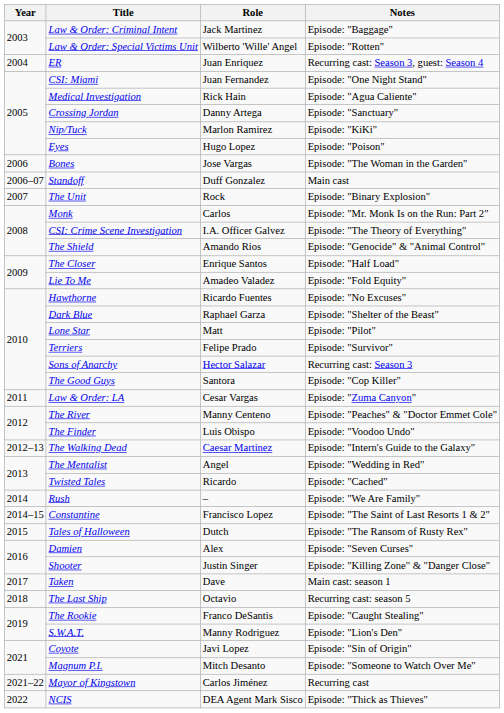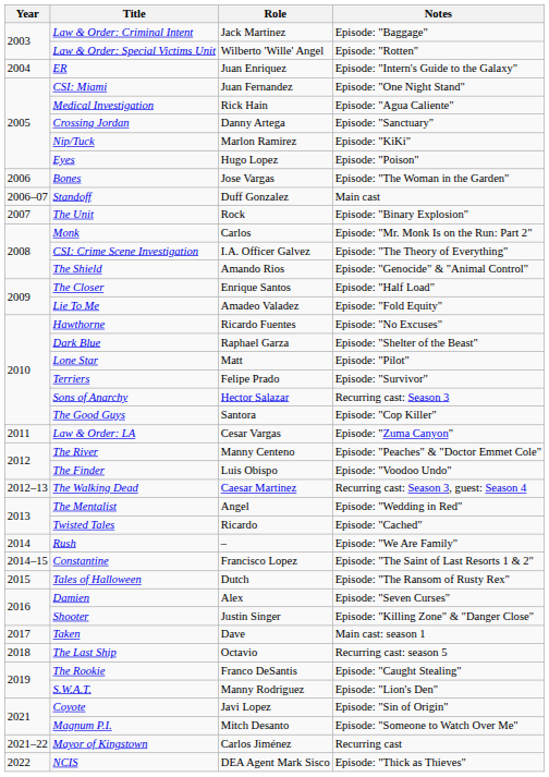 <table class="wikitable sortable">
 <tr>
 <th>Year</th>
 <th>Title</th>
 <th>Role</th>
 <th class="unsortable">Notes</th>
 </tr>
 <tr>
 <td rowspan=2>2003</td>
 <td><em><a href='#'>Law & Order: Criminal Intent</a></em></td>
 <td>Jack Martinez</td>
 <td>Episode: "Baggage"</td>
 </tr>
 <tr>
 <td><em><a href='#'>Law & Order: Special Victims Unit</a></em></td>
 <td>Wilberto 'Wille' Angel</td>
 <td>Episode: "Rotten"</td>
 </tr>
 <tr>
 <td>2004</td>
 <td><em><a href='#'>ER</a></em></td>
 <td>Juan Enriquez</td>
-<td>Recurring cast: <a href='#'>Season 3</a>, guest: <a href='#'>Season 4</a></td>
+<td>Episode: "Intern's Guide to the Galaxy"</td>
 </tr>
 <tr>
 <td rowspan=5>2005</td>
 <td><em><a href='#'>CSI: Miami</a></em></td>
 <td>Juan Fernandez</td>
 <td>Episode: "One Night Stand"</td>
 </tr>
 <tr>
 <td><em><a href='#'>Medical Investigation</a></em></td>
 <td>Rick Hain</td>
 <td>Episode: "Agua Caliente"</td>
 </tr>
 <tr>
 <td><em><a href='#'>Crossing Jordan</a></em></td>
 <td>Danny Artega</td>
 <td>Episode: "Sanctuary"</td>
 </tr>
 <tr>
 <td><em><a href='#'>Nip/Tuck</a></em></td>
 <td>Marlon Ramirez</td>
 <td>Episode: "KiKi"</td>
 </tr>
 <tr>
 <td><em><a href='#'>Eyes</a></em></td>
 <td>Hugo Lopez</td>
 <td>Episode: "Poison"</td>
 </tr>
 <tr>
 <td>2006</td>
 <td><em><a href='#'>Bones</a></em></td>
 <td>Jose Vargas</td>
 <td>Episode: "The Woman in the Garden"</td>
 </tr>
 <tr>
 <td>2006–07</td>
 <td><em><a href='#'>Standoff</a></em></td>
 <td>Duff Gonzalez</td>
 <td>Main cast</td>
 </tr>
 <tr>
 <td>2007</td>
 <td><em><a href='#'>The Unit</a></em></td>
 <td>Rock</td>
 <td>Episode: "Binary Explosion"</td>
 </tr>
 <tr>
 <td rowspan=3>2008</td>
 <td><em><a href='#'>Monk</a></em></td>
 <td>Carlos</td>
 <td>Episode: "Mr. Monk Is on the Run: Part 2"</td>
 </tr>
 <tr>
 <td><em><a href='#'>CSI: Crime Scene Investigation</a></em></td>
 <td>I.A. Officer Galvez</td>
 <td>Episode: "The Theory of Everything"</td>
 </tr>
 <tr>
 <td><em><a href='#'>The Shield</a></em></td>
 <td>Amando Rios</td>
 <td>Episode: "Genocide" & "Animal Control"</td>
 </tr>
 <tr>
 <td rowspan=2>2009</td>
 <td><em><a href='#'>The Closer</a></em></td>
 <td>Enrique Santos</td>
 <td>Episode: "Half Load"</td>
 </tr>
 <tr>
 <td><em><a href='#'>Lie To Me</a></em></td>
 <td>Amadeo Valadez</td>
 <td>Episode: "Fold Equity"</td>
 </tr>
 <tr>
 <td rowspan=6>2010</td>
 <td><em><a href='#'>Hawthorne</a></em></td>
 <td>Ricardo Fuentes</td>
 <td>Episode: "No Excuses"</td>
 </tr>
 <tr>
 <td><em><a href='#'>Dark Blue</a></em></td>
 <td>Raphael Garza</td>
 <td>Episode: "Shelter of the Beast"</td>
 </tr>
 <tr>
 <td><em><a href='#'>Lone Star</a></em></td>
 <td>Matt</td>
 <td>Episode: "Pilot"</td>
 </tr>
 <tr>
 <td><em><a href='#'>Terriers</a></em></td>
 <td>Felipe Prado</td>
 <td>Episode: "Survivor"</td>
 </tr>
 <tr>
 <td><em><a href='#'>Sons of Anarchy</a></em></td>
 <td><a href='#'>Hector Salazar</a></td>
 <td>Recurring cast: <a href='#'>Season 3</a></td>
 </tr>
 <tr>
 <td><em><a href='#'>The Good Guys</a></em></td>
 <td>Santora</td>
 <td>Episode: "Cop Killer"</td>
 </tr>
 <tr>
 <td>2011</td>
 <td><em><a href='#'>Law & Order: LA</a></em></td>
 <td>Cesar Vargas</td>
 <td>Episode: "<a href='#'>Zuma Canyon</a>"</td>
 </tr>
 <tr>
 <td rowspan=2>2012</td>
 <td><em><a href='#'>The River</a></em></td>
 <td>Manny Centeno</td>
 <td>Episode: "Peaches" & "Doctor Emmet Cole"</td>
 </tr>
 <tr>
 <td><em><a href='#'>The Finder</a></em></td>
 <td>Luis Obispo</td>
 <td>Episode: "Voodoo Undo"</td>
 </tr>
 <tr>
 <td>2012–13</td>
 <td><em><a href='#'>The Walking Dead</a></em></td>
 <td><a href='#'>Caesar Martinez</a></td>
-<td>Episode: "Intern's Guide to the Galaxy"</td>
+<td>Recurring cast: <a href='#'>Season 3</a>, guest: <a href='#'>Season 4</a></td>
 </tr>
 <tr>
 <td rowspan=2>2013</td>
 <td><em><a href='#'>The Mentalist</a></em></td>
 <td>Angel</td>
 <td>Episode: "Wedding in Red"</td>
 </tr>
 <tr>
 <td><em><a href='#'>Twisted Tales</a></em></td>
 <td>Ricardo</td>
 <td>Episode: "Cached"</td>
 </tr>
 <tr>
 <td>2014</td>
 <td><em><a href='#'>Rush</a></em></td>
 <td>–</td>
 <td>Episode: "We Are Family"</td>
 </tr>
 <tr>
 <td>2014–15</td>
 <td><em><a href='#'>Constantine</a></em></td>
 <td>Francisco Lopez</td>
 <td>Episode: "The Saint of Last Resorts 1 & 2"</td>
 </tr>
 <tr>
 <td>2015</td>
 <td><em><a href='#'>Tales of Halloween</a></em></td>
 <td>Dutch </td>
 <td>Episode: "The Ransom of Rusty Rex"</td>
 </tr>
 <tr>
 <td rowspan=2>2016</td>
 <td><em><a href='#'>Damien</a></em></td>
 <td>Alex</td>
 <td>Episode: "Seven Curses"</td>
 </tr>
 <tr>
 <td><em><a href='#'>Shooter</a></em></td>
 <td>Justin Singer</td>
 <td>Episode: "Killing Zone" & "Danger Close"</td>
 </tr>
 <tr>
 <td>2017</td>
 <td><em><a href='#'>Taken</a></em></td>
 <td>Dave</td>
 <td>Main cast: season 1</td>
 </tr>
 <tr>
 <td>2018</td>
 <td><em><a href='#'>The Last Ship</a></em></td>
 <td>Octavio</td>
 <td>Recurring cast: season 5</td>
 </tr>
 <tr>
 <td rowspan=2>2019</td>
 <td><em><a href='#'>The Rookie</a></em></td>
 <td>Franco DeSantis</td>
 <td>Episode: "Caught Stealing"</td>
 </tr>
 <tr>
 <td><em><a href='#'>S.W.A.T.</a></em></td>
 <td>Manny Rodriguez</td>
 <td>Episode: "Lion's Den"</td>
 </tr>
 <tr>
 <td rowspan=2>2021</td>
 <td><em><a href='#'>Coyote</a></em></td>
 <td>Javi Lopez</td>
 <td>Episode: "Sin of Origin"</td>
 </tr>
 <tr>
 <td><em><a href='#'>Magnum P.I.</a></em></td>
 <td>Mitch Desanto</td>
 <td>Episode: "Someone to Watch Over Me"</td>
 </tr>
 <tr>
 <td>2021–22</td>
 <td><em><a href='#'>Mayor of Kingstown</a></em></td>
 <td>Carlos Jiménez</td>
 <td>Recurring cast</td>
 </tr>
 <tr>
 <td>2022</td>
 <td><em><a href='#'>NCIS</a></em></td>
 <td>DEA Agent Mark Sisco</td>
 <td>Episode: "Thick as Thieves"</td>
 </tr>
 </table>
